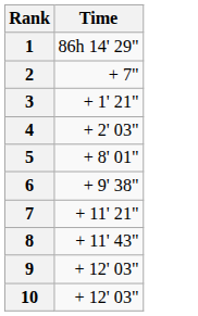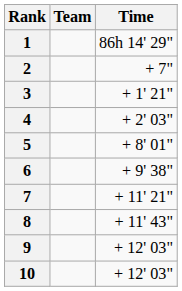 <table class="wikitable">
 <tr>
 <th scope="col">Rank</th>
+<th scope="col">Team</th>
 <th scope="col">Time</th>
 </tr>
 <tr>
 <th scope="row">1</th>
+<td> </td>
 <td align="right">86h 14' 29"</td>
 </tr>
 <tr>
 <th scope="row">2</th>
+<td> </td>
 <td align="right">+ 7"</td>
 </tr>
 <tr>
 <th scope="row">3</th>
+<td> </td>
 <td align="right">+ 1' 21"</td>
 </tr>
 <tr>
 <th scope="row">4</th>
+<td> </td>
 <td align="right">+ 2' 03"</td>
 </tr>
 <tr>
 <th scope="row">5</th>
+<td> </td>
 <td align="right">+ 8' 01"</td>
 </tr>
 <tr>
 <th scope="row">6</th>
+<td> </td>
 <td align="right">+ 9' 38"</td>
 </tr>
 <tr>
 <th scope="row">7</th>
+<td> </td>
 <td align="right">+ 11' 21"</td>
 </tr>
 <tr>
 <th scope="row">8</th>
+<td> </td>
 <td align="right">+ 11' 43"</td>
 </tr>
 <tr>
 <th scope="row">9</th>
+<td> </td>
 <td align="right">+ 12' 03"</td>
 </tr>
 <tr>
 <th scope="row">10</th>
+<td> </td>
 <td align="right">+ 12' 03"</td>
 </tr>
 </table>
